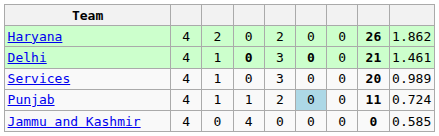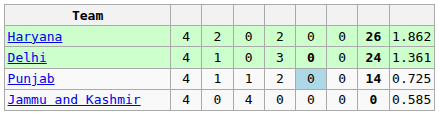 <table class="wikitable" style="text-align:center">
 <tr>
 <th style="width:160px">Team</th>
 <th style="width:25px"></th>
 <th style="width:25px"></th>
 <th style="width:25px"></th>
 <th style="width:25px"></th>
 <th style="width:25px"></th>
 <th style="width:25px"></th>
 <th style="width:25px"></th>
 <th style="width:25px;"></th>
 </tr>
 <tr style="background:#cfc;">
 <td style="text-align:left"><a href='#'>Haryana</a></td>
 <td>4</td>
 <td>2</td>
 <td>0</td>
 <td>2</td>
 <td>0</td>
 <td>0</td>
 <td><strong>26</strong></td>
 <td>1.862</td>
 </tr>
 <tr style="background:#cfc;">
 <td style="text-align:left"><a href='#'>Delhi</a></td>
 <td>4</td>
 <td>1</td>
-<td><strong>0</strong></td>
+<td>0</td>
 <td>3</td>
 <td><strong>0</strong></td>
 <td>0</td>
-<td><strong>21</strong></td>
-<td>1.461</td>
-</tr>
-<tr>
-<td style="text-align:left"><a href='#'>Services</a></td>
-<td>4</td>
-<td>1</td>
-<td>0</td>
-<td>3</td>
-<td>0</td>
-<td>0</td>
-<td><strong>20</strong></td>
-<td>0.989</td>
+<td><strong>24</strong></td>
+<td>1.361</td>
 </tr>
 <tr>
 <td style="text-align:left"><a href='#'>Punjab</a></td>
 <td>4</td>
 <td>1</td>
 <td>1</td>
 <td>2</td>
 <td style="background: lightblue;">0</td>
 <td>0</td>
-<td><strong>11</strong></td>
-<td>0.724</td>
+<td><strong>14</strong></td>
+<td>0.725</td>
 </tr>
 <tr>
 <td style="text-align:left"><a href='#'>Jammu and Kashmir</a></td>
 <td>4</td>
 <td>0</td>
 <td>4</td>
 <td>0</td>
 <td>0</td>
 <td>0</td>
 <td><strong>0</strong></td>
 <td>0.585</td>
 </tr>
 </table>
